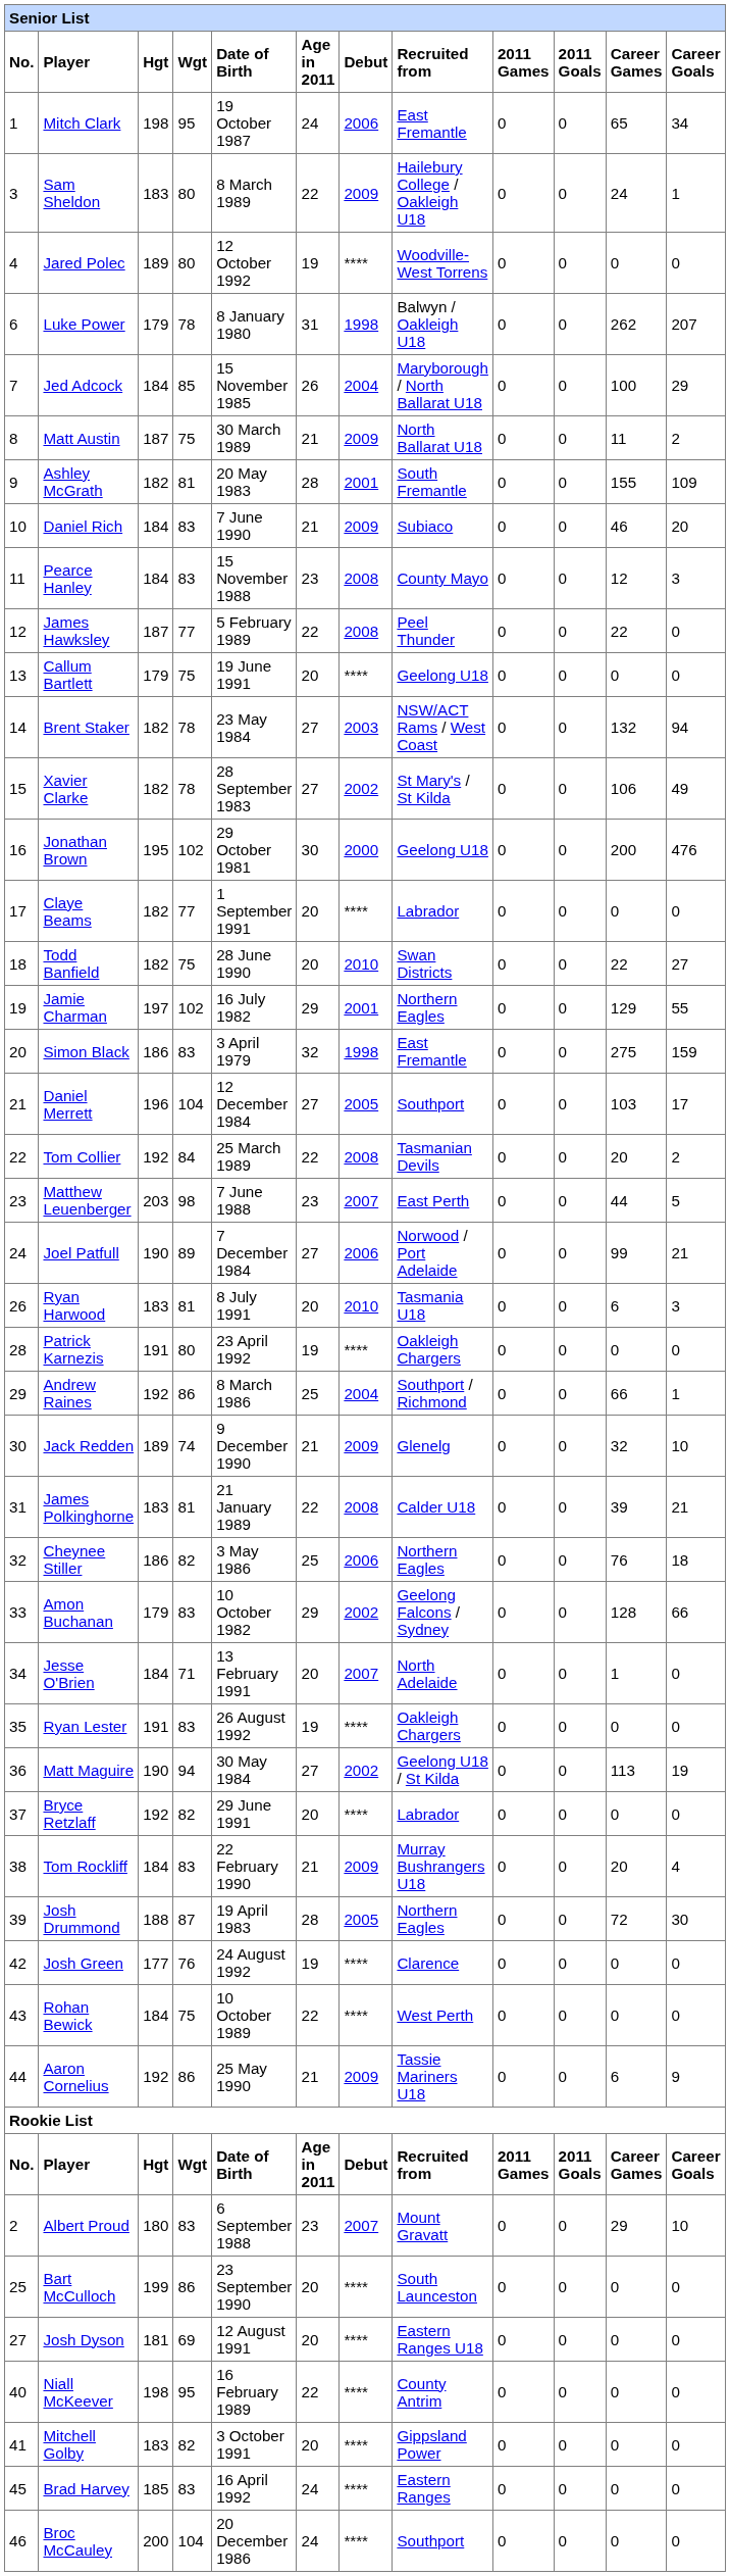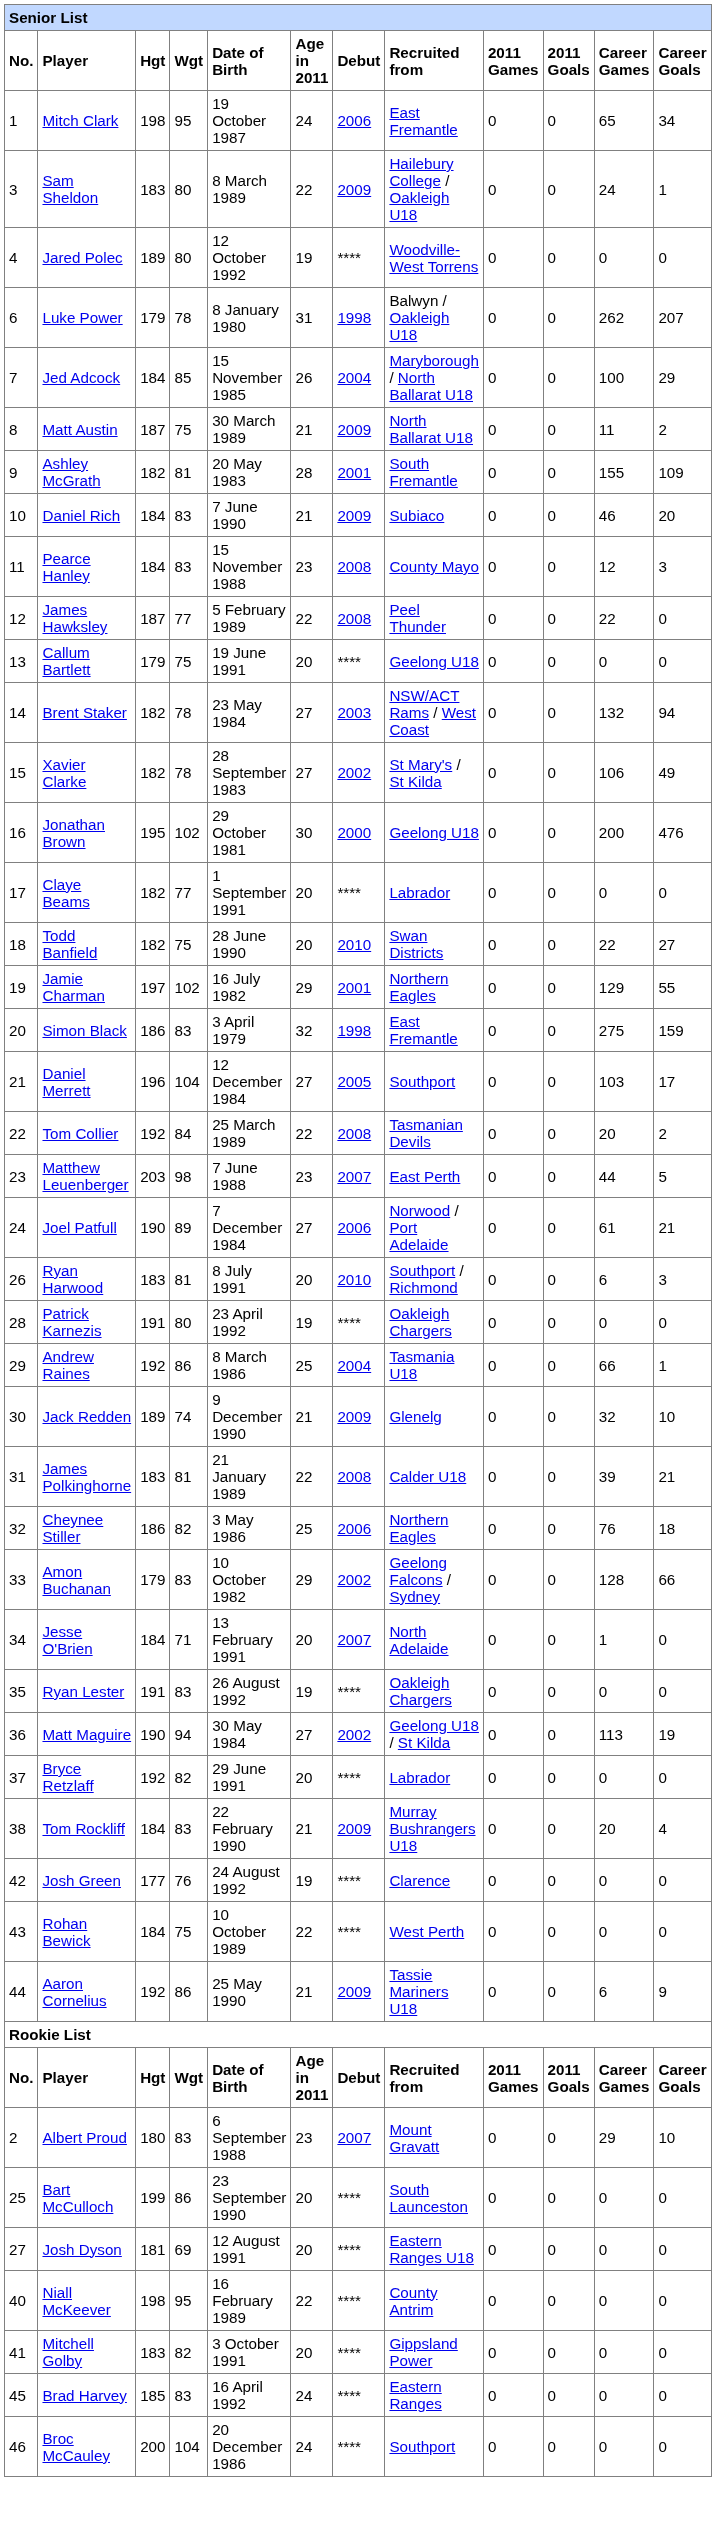 <table border="1" cellpadding="4" cellspacing="0"  style="text-align:left; font-size:95%; border-collapse:collapse; width:100%;">
 <tr style="background:#C1D8FF;">
 <th colspan="12">Senior List</th>
 </tr>
 <tr>
 <th>No.</th>
 <th>Player</th>
 <th>Hgt</th>
 <th>Wgt</th>
 <th>Date of Birth</th>
 <th>Age in 2011</th>
 <th>Debut</th>
 <th>Recruited from</th>
 <th>2011 Games</th>
 <th>2011 Goals</th>
 <th>Career Games</th>
 <th>Career Goals</th>
 </tr>
 <tr>
 <td>1</td>
 <td> <a href='#'>Mitch Clark</a></td>
 <td>198</td>
 <td>95</td>
 <td>19 October 1987</td>
 <td>24</td>
 <td><a href='#'>2006</a></td>
 <td><a href='#'>East Fremantle</a></td>
 <td>0</td>
 <td>0</td>
 <td>65</td>
 <td>34</td>
 </tr>
 <tr>
 <td>3</td>
 <td> <a href='#'>Sam Sheldon</a></td>
 <td>183</td>
 <td>80</td>
 <td>8 March 1989</td>
 <td>22</td>
 <td><a href='#'>2009</a></td>
 <td><a href='#'>Hailebury College</a> / <a href='#'>Oakleigh U18</a></td>
 <td>0</td>
 <td>0</td>
 <td>24</td>
 <td>1</td>
 </tr>
 <tr>
 <td>4</td>
 <td> <a href='#'>Jared Polec</a></td>
 <td>189</td>
 <td>80</td>
 <td>12 October 1992</td>
 <td>19</td>
 <td>****</td>
 <td><a href='#'>Woodville-West Torrens</a></td>
 <td>0</td>
 <td>0</td>
 <td>0</td>
 <td>0</td>
 </tr>
 <tr>
 <td>6</td>
 <td> <a href='#'>Luke Power</a></td>
 <td>179</td>
 <td>78</td>
 <td>8 January 1980</td>
 <td>31</td>
 <td><a href='#'>1998</a></td>
 <td>Balwyn / <a href='#'>Oakleigh U18</a></td>
 <td>0</td>
 <td>0</td>
 <td>262</td>
 <td>207</td>
 </tr>
 <tr>
 <td>7</td>
 <td> <a href='#'>Jed Adcock</a></td>
 <td>184</td>
 <td>85</td>
 <td>15 November 1985</td>
 <td>26</td>
 <td><a href='#'>2004</a></td>
 <td><a href='#'>Maryborough</a> / <a href='#'>North Ballarat U18</a></td>
 <td>0</td>
 <td>0</td>
 <td>100</td>
 <td>29</td>
 </tr>
 <tr>
 <td>8</td>
 <td> <a href='#'>Matt Austin</a></td>
 <td>187</td>
 <td>75</td>
 <td>30 March 1989</td>
 <td>21</td>
 <td><a href='#'>2009</a></td>
 <td><a href='#'>North Ballarat U18</a></td>
 <td>0</td>
 <td>0</td>
 <td>11</td>
 <td>2</td>
 </tr>
 <tr>
 <td>9</td>
 <td> <a href='#'>Ashley McGrath</a></td>
 <td>182</td>
 <td>81</td>
 <td>20 May 1983</td>
 <td>28</td>
 <td><a href='#'>2001</a></td>
 <td><a href='#'>South Fremantle</a></td>
 <td>0</td>
 <td>0</td>
 <td>155</td>
 <td>109</td>
 </tr>
 <tr>
 <td>10</td>
 <td> <a href='#'>Daniel Rich</a></td>
 <td>184</td>
 <td>83</td>
 <td>7 June 1990</td>
 <td>21</td>
 <td><a href='#'>2009</a></td>
 <td><a href='#'>Subiaco</a></td>
 <td>0</td>
 <td>0</td>
 <td>46</td>
 <td>20</td>
 </tr>
 <tr>
 <td>11</td>
 <td> <a href='#'>Pearce Hanley</a></td>
 <td>184</td>
 <td>83</td>
 <td>15 November 1988</td>
 <td>23</td>
 <td><a href='#'>2008</a></td>
 <td><a href='#'>County Mayo</a></td>
 <td>0</td>
 <td>0</td>
 <td>12</td>
 <td>3</td>
 </tr>
 <tr>
 <td>12</td>
 <td> <a href='#'>James Hawksley</a></td>
 <td>187</td>
 <td>77</td>
 <td>5 February 1989</td>
 <td>22</td>
 <td><a href='#'>2008</a></td>
 <td><a href='#'>Peel Thunder</a></td>
 <td>0</td>
 <td>0</td>
 <td>22</td>
 <td>0</td>
 </tr>
 <tr>
 <td>13</td>
 <td> <a href='#'>Callum Bartlett</a></td>
 <td>179</td>
 <td>75</td>
 <td>19 June 1991</td>
 <td>20</td>
 <td>****</td>
 <td><a href='#'>Geelong U18</a></td>
 <td>0</td>
 <td>0</td>
 <td>0</td>
 <td>0</td>
 </tr>
 <tr>
 <td>14</td>
 <td> <a href='#'>Brent Staker</a></td>
 <td>182</td>
 <td>78</td>
 <td>23 May 1984</td>
 <td>27</td>
 <td><a href='#'>2003</a></td>
 <td><a href='#'>NSW/ACT Rams</a> / <a href='#'>West Coast</a></td>
 <td>0</td>
 <td>0</td>
 <td>132</td>
 <td>94</td>
 </tr>
 <tr>
 <td>15</td>
 <td> <a href='#'>Xavier Clarke</a></td>
 <td>182</td>
 <td>78</td>
 <td>28 September 1983</td>
 <td>27</td>
 <td><a href='#'>2002</a></td>
 <td><a href='#'>St Mary's</a> / <a href='#'>St Kilda</a></td>
 <td>0</td>
 <td>0</td>
 <td>106</td>
 <td>49</td>
 </tr>
 <tr>
 <td>16</td>
 <td> <a href='#'>Jonathan Brown</a></td>
 <td>195</td>
 <td>102</td>
 <td>29 October 1981</td>
 <td>30</td>
 <td><a href='#'>2000</a></td>
 <td><a href='#'>Geelong U18</a></td>
 <td>0</td>
 <td>0</td>
 <td>200</td>
 <td>476</td>
 </tr>
 <tr>
 <td>17</td>
 <td> <a href='#'>Claye Beams</a></td>
 <td>182</td>
 <td>77</td>
 <td>1 September 1991</td>
 <td>20</td>
 <td>****</td>
 <td><a href='#'>Labrador</a></td>
 <td>0</td>
 <td>0</td>
 <td>0</td>
 <td>0</td>
 </tr>
 <tr>
 <td>18</td>
 <td> <a href='#'>Todd Banfield</a></td>
 <td>182</td>
 <td>75</td>
 <td>28 June 1990</td>
 <td>20</td>
 <td><a href='#'>2010</a></td>
 <td><a href='#'>Swan Districts</a></td>
 <td>0</td>
 <td>0</td>
 <td>22</td>
 <td>27</td>
 </tr>
 <tr>
 <td>19</td>
 <td> <a href='#'>Jamie Charman</a></td>
 <td>197</td>
 <td>102</td>
 <td>16 July 1982</td>
 <td>29</td>
 <td><a href='#'>2001</a></td>
 <td><a href='#'>Northern Eagles</a></td>
 <td>0</td>
 <td>0</td>
 <td>129</td>
 <td>55</td>
 </tr>
 <tr>
 <td>20</td>
 <td> <a href='#'>Simon Black</a></td>
 <td>186</td>
 <td>83</td>
 <td>3 April 1979</td>
 <td>32</td>
 <td><a href='#'>1998</a></td>
 <td><a href='#'>East Fremantle</a></td>
 <td>0</td>
 <td>0</td>
 <td>275</td>
 <td>159</td>
 </tr>
 <tr>
 <td>21</td>
 <td> <a href='#'>Daniel Merrett</a></td>
 <td>196</td>
 <td>104</td>
 <td>12 December 1984</td>
 <td>27</td>
 <td><a href='#'>2005</a></td>
 <td><a href='#'>Southport</a></td>
 <td>0</td>
 <td>0</td>
 <td>103</td>
 <td>17</td>
 </tr>
 <tr>
 <td>22</td>
 <td> <a href='#'>Tom Collier</a></td>
 <td>192</td>
 <td>84</td>
 <td>25 March 1989</td>
 <td>22</td>
 <td><a href='#'>2008</a></td>
 <td><a href='#'>Tasmanian Devils</a></td>
 <td>0</td>
 <td>0</td>
 <td>20</td>
 <td>2</td>
 </tr>
 <tr>
 <td>23</td>
 <td> <a href='#'>Matthew Leuenberger</a></td>
 <td>203</td>
 <td>98</td>
 <td>7 June 1988</td>
 <td>23</td>
 <td><a href='#'>2007</a></td>
 <td><a href='#'>East Perth</a></td>
 <td>0</td>
 <td>0</td>
 <td>44</td>
 <td>5</td>
 </tr>
 <tr>
 <td>24</td>
 <td> <a href='#'>Joel Patfull</a></td>
 <td>190</td>
 <td>89</td>
 <td>7 December 1984</td>
 <td>27</td>
 <td><a href='#'>2006</a></td>
 <td><a href='#'>Norwood</a> / <a href='#'>Port Adelaide</a></td>
 <td>0</td>
 <td>0</td>
-<td>99</td>
+<td>61</td>
 <td>21</td>
 </tr>
 <tr>
 <td>26</td>
 <td> <a href='#'>Ryan Harwood</a></td>
 <td>183</td>
 <td>81</td>
 <td>8 July 1991</td>
 <td>20</td>
 <td><a href='#'>2010</a></td>
-<td><a href='#'>Tasmania U18</a></td>
+<td><a href='#'>Southport</a> / <a href='#'>Richmond</a></td>
 <td>0</td>
 <td>0</td>
 <td>6</td>
 <td>3</td>
 </tr>
 <tr>
 <td>28</td>
 <td> <a href='#'>Patrick Karnezis</a></td>
 <td>191</td>
 <td>80</td>
 <td>23 April 1992</td>
 <td>19</td>
 <td>****</td>
 <td><a href='#'>Oakleigh Chargers</a></td>
 <td>0</td>
 <td>0</td>
 <td>0</td>
 <td>0</td>
 </tr>
 <tr>
 <td>29</td>
 <td> <a href='#'>Andrew Raines</a></td>
 <td>192</td>
 <td>86</td>
 <td>8 March 1986</td>
 <td>25</td>
 <td><a href='#'>2004</a></td>
-<td><a href='#'>Southport</a> / <a href='#'>Richmond</a></td>
+<td><a href='#'>Tasmania U18</a></td>
 <td>0</td>
 <td>0</td>
 <td>66</td>
 <td>1</td>
 </tr>
 <tr>
 <td>30</td>
 <td> <a href='#'>Jack Redden</a></td>
 <td>189</td>
 <td>74</td>
 <td>9 December 1990</td>
 <td>21</td>
 <td><a href='#'>2009</a></td>
 <td><a href='#'>Glenelg</a></td>
 <td>0</td>
 <td>0</td>
 <td>32</td>
 <td>10</td>
 </tr>
 <tr>
 <td>31</td>
 <td> <a href='#'>James Polkinghorne</a></td>
 <td>183</td>
 <td>81</td>
 <td>21 January 1989</td>
 <td>22</td>
 <td><a href='#'>2008</a></td>
 <td><a href='#'>Calder U18</a></td>
 <td>0</td>
 <td>0</td>
 <td>39</td>
 <td>21</td>
 </tr>
 <tr>
 <td>32</td>
 <td> <a href='#'>Cheynee Stiller</a></td>
 <td>186</td>
 <td>82</td>
 <td>3 May 1986</td>
 <td>25</td>
 <td><a href='#'>2006</a></td>
 <td><a href='#'>Northern Eagles</a></td>
 <td>0</td>
 <td>0</td>
 <td>76</td>
 <td>18</td>
 </tr>
 <tr>
 <td>33</td>
 <td> <a href='#'>Amon Buchanan</a></td>
 <td>179</td>
 <td>83</td>
 <td>10 October 1982</td>
 <td>29</td>
 <td><a href='#'>2002</a></td>
 <td><a href='#'>Geelong Falcons</a> / <a href='#'>Sydney</a></td>
 <td>0</td>
 <td>0</td>
 <td>128</td>
 <td>66</td>
 </tr>
 <tr>
 <td>34</td>
 <td> <a href='#'>Jesse O'Brien</a></td>
 <td>184</td>
 <td>71</td>
 <td>13 February 1991</td>
 <td>20</td>
 <td><a href='#'>2007</a></td>
 <td><a href='#'>North Adelaide</a></td>
 <td>0</td>
 <td>0</td>
 <td>1</td>
 <td>0</td>
 </tr>
 <tr>
 <td>35</td>
 <td> <a href='#'>Ryan Lester</a></td>
 <td>191</td>
 <td>83</td>
 <td>26 August 1992</td>
 <td>19</td>
 <td>****</td>
 <td><a href='#'>Oakleigh Chargers</a></td>
 <td>0</td>
 <td>0</td>
 <td>0</td>
 <td>0</td>
 </tr>
 <tr>
 <td>36</td>
 <td> <a href='#'>Matt Maguire</a></td>
 <td>190</td>
 <td>94</td>
 <td>30 May 1984</td>
 <td>27</td>
 <td><a href='#'>2002</a></td>
 <td><a href='#'>Geelong U18</a> / <a href='#'>St Kilda</a></td>
 <td>0</td>
 <td>0</td>
 <td>113</td>
 <td>19</td>
 </tr>
 <tr>
 <td>37</td>
 <td> <a href='#'>Bryce Retzlaff</a></td>
 <td>192</td>
 <td>82</td>
 <td>29 June 1991</td>
 <td>20</td>
 <td>****</td>
 <td><a href='#'>Labrador</a></td>
 <td>0</td>
 <td>0</td>
 <td>0</td>
 <td>0</td>
 </tr>
 <tr>
 <td>38</td>
 <td> <a href='#'>Tom Rockliff</a></td>
 <td>184</td>
 <td>83</td>
 <td>22 February 1990</td>
 <td>21</td>
 <td><a href='#'>2009</a></td>
 <td><a href='#'>Murray Bushrangers U18</a></td>
 <td>0</td>
 <td>0</td>
 <td>20</td>
 <td>4</td>
-</tr>
-<tr>
-<td>39</td>
-<td> <a href='#'>Josh Drummond</a></td>
-<td>188</td>
-<td>87</td>
-<td>19 April 1983</td>
-<td>28</td>
-<td><a href='#'>2005</a></td>
-<td><a href='#'>Northern Eagles</a></td>
-<td>0</td>
-<td>0</td>
-<td>72</td>
-<td>30</td>
 </tr>
 <tr>
 <td>42</td>
 <td> <a href='#'>Josh Green</a></td>
 <td>177</td>
 <td>76</td>
 <td>24 August 1992</td>
 <td>19</td>
 <td>****</td>
 <td><a href='#'>Clarence</a></td>
 <td>0</td>
 <td>0</td>
 <td>0</td>
 <td>0</td>
 </tr>
 <tr>
 <td>43</td>
 <td> <a href='#'>Rohan Bewick</a></td>
 <td>184</td>
 <td>75</td>
 <td>10 October 1989</td>
 <td>22</td>
 <td>****</td>
 <td><a href='#'>West Perth</a></td>
 <td>0</td>
 <td>0</td>
 <td>0</td>
 <td>0</td>
 </tr>
 <tr>
 <td>44</td>
 <td> <a href='#'>Aaron Cornelius</a></td>
 <td>192</td>
 <td>86</td>
 <td>25 May 1990</td>
 <td>21</td>
 <td><a href='#'>2009</a></td>
 <td><a href='#'>Tassie Mariners U18</a></td>
 <td>0</td>
 <td>0</td>
 <td>6</td>
 <td>9</td>
 </tr>
 <tr>
 <th colspan="12">Rookie List</th>
 </tr>
 <tr>
 <th>No.</th>
 <th>Player</th>
 <th>Hgt</th>
 <th>Wgt</th>
 <th>Date of Birth</th>
 <th>Age in 2011</th>
 <th>Debut</th>
 <th>Recruited from</th>
 <th>2011 Games</th>
 <th>2011 Goals</th>
 <th>Career Games</th>
 <th>Career Goals</th>
 </tr>
 <tr>
 <td>2</td>
 <td> <a href='#'>Albert Proud</a></td>
 <td>180</td>
 <td>83</td>
 <td>6 September 1988</td>
 <td>23</td>
 <td><a href='#'>2007</a></td>
 <td><a href='#'>Mount Gravatt</a></td>
 <td>0</td>
 <td>0</td>
 <td>29</td>
 <td>10</td>
 </tr>
 <tr>
 <td>25</td>
 <td> <a href='#'>Bart McCulloch</a></td>
 <td>199</td>
 <td>86</td>
 <td>23 September 1990</td>
 <td>20</td>
 <td>****</td>
 <td><a href='#'>South Launceston</a></td>
 <td>0</td>
 <td>0</td>
 <td>0</td>
 <td>0</td>
 </tr>
 <tr>
 <td>27</td>
 <td> <a href='#'>Josh Dyson</a></td>
 <td>181</td>
 <td>69</td>
 <td>12 August 1991</td>
 <td>20</td>
 <td>****</td>
 <td><a href='#'>Eastern Ranges U18</a></td>
 <td>0</td>
 <td>0</td>
 <td>0</td>
 <td>0</td>
 </tr>
 <tr>
 <td>40</td>
 <td> <a href='#'>Niall McKeever</a></td>
 <td>198</td>
 <td>95</td>
 <td>16 February 1989</td>
 <td>22</td>
 <td>****</td>
 <td><a href='#'>County Antrim</a></td>
 <td>0</td>
 <td>0</td>
 <td>0</td>
 <td>0</td>
 </tr>
 <tr>
 <td>41</td>
 <td> <a href='#'>Mitchell Golby</a></td>
 <td>183</td>
 <td>82</td>
 <td>3 October 1991</td>
 <td>20</td>
 <td>****</td>
 <td><a href='#'>Gippsland Power</a></td>
 <td>0</td>
 <td>0</td>
 <td>0</td>
 <td>0</td>
 </tr>
 <tr>
 <td>45</td>
 <td> <a href='#'>Brad Harvey</a></td>
 <td>185</td>
 <td>83</td>
 <td>16 April 1992</td>
 <td>24</td>
 <td>****</td>
 <td><a href='#'>Eastern Ranges</a></td>
 <td>0</td>
 <td>0</td>
 <td>0</td>
 <td>0</td>
 </tr>
 <tr>
 <td>46</td>
 <td> <a href='#'>Broc McCauley</a></td>
 <td>200</td>
 <td>104</td>
 <td>20 December 1986</td>
 <td>24</td>
 <td>****</td>
 <td><a href='#'>Southport</a></td>
 <td>0</td>
 <td>0</td>
 <td>0</td>
 <td>0</td>
 </tr>
 </table>
